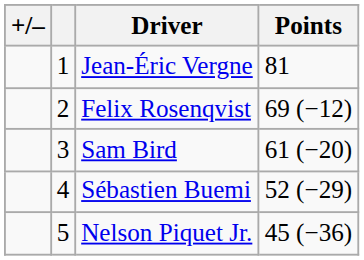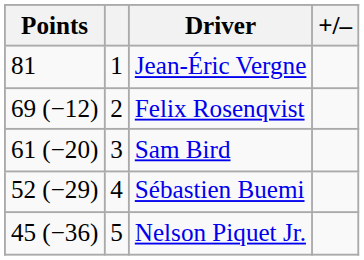 <table class="wikitable" style="font-size: 85%">
 <tr>
-<th scope="col">+/–</th>
+<th scope="col">Points</th>
 <th scope="col"></th>
 <th scope="col">Driver</th>
-<th scope="col">Points</th>
+<th scope="col">+/–</th>
 </tr>
 <tr>
-<td align="left"></td>
+<td align="left">81</td>
 <td align="center">1</td>
 <td> <a href='#'>Jean-Éric Vergne</a></td>
-<td align="left">81</td>
+<td align="left"></td>
 </tr>
 <tr>
-<td align="left"></td>
+<td align="left">69 (−12)</td>
 <td align="center">2</td>
 <td> <a href='#'>Felix Rosenqvist</a></td>
-<td align="left">69 (−12)</td>
+<td align="left"></td>
 </tr>
 <tr>
-<td align="left"></td>
+<td align="left">61 (−20)</td>
 <td align="center">3</td>
 <td> <a href='#'>Sam Bird</a></td>
-<td align="left">61 (−20)</td>
+<td align="left"></td>
 </tr>
 <tr>
-<td align="left"></td>
+<td align="left">52 (−29)</td>
 <td align="center">4</td>
 <td> <a href='#'>Sébastien Buemi</a></td>
-<td align="left">52 (−29)</td>
+<td align="left"></td>
 </tr>
 <tr>
-<td align="left"></td>
+<td align="left">45 (−36)</td>
 <td align="center">5</td>
 <td> <a href='#'>Nelson Piquet Jr.</a></td>
-<td align="left">45 (−36)</td>
+<td align="left"></td>
 </tr>
 </table>
